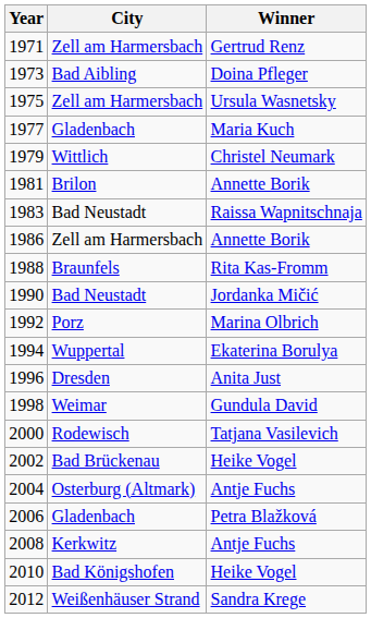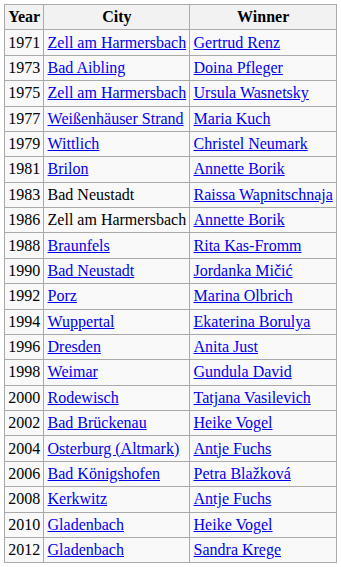 <table class="wikitable">
 <tr>
 <th>Year</th>
 <th>City</th>
 <th>Winner</th>
 </tr>
 <tr>
 <td>1971</td>
 <td><a href='#'>Zell am Harmersbach</a></td>
 <td><a href='#'>Gertrud Renz</a></td>
 </tr>
 <tr>
 <td>1973</td>
 <td><a href='#'>Bad Aibling</a></td>
 <td><a href='#'>Doina Pfleger</a></td>
 </tr>
 <tr>
 <td>1975</td>
 <td><a href='#'>Zell am Harmersbach</a></td>
 <td><a href='#'>Ursula Wasnetsky</a></td>
 </tr>
 <tr>
 <td>1977</td>
-<td><a href='#'>Gladenbach</a></td>
+<td><a href='#'>Weißenhäuser Strand</a></td>
 <td><a href='#'>Maria Kuch</a></td>
 </tr>
 <tr>
 <td>1979</td>
 <td><a href='#'>Wittlich</a></td>
 <td><a href='#'>Christel Neumark</a></td>
 </tr>
 <tr>
 <td>1981</td>
 <td><a href='#'>Brilon</a></td>
 <td><a href='#'>Annette Borik</a></td>
 </tr>
 <tr>
 <td>1983</td>
 <td>Bad Neustadt</td>
 <td><a href='#'>Raissa Wapnitschnaja</a></td>
 </tr>
 <tr>
 <td>1986</td>
 <td>Zell am Harmersbach</td>
 <td><a href='#'>Annette Borik</a></td>
 </tr>
 <tr>
 <td>1988</td>
 <td><a href='#'>Braunfels</a></td>
 <td><a href='#'>Rita Kas-Fromm</a></td>
 </tr>
 <tr>
 <td>1990</td>
 <td><a href='#'>Bad Neustadt</a></td>
 <td><a href='#'>Jordanka Mičić</a></td>
 </tr>
 <tr>
 <td>1992</td>
 <td><a href='#'>Porz</a></td>
 <td><a href='#'>Marina Olbrich</a></td>
 </tr>
 <tr>
 <td>1994</td>
 <td><a href='#'>Wuppertal</a></td>
 <td><a href='#'>Ekaterina Borulya</a></td>
 </tr>
 <tr>
 <td>1996</td>
 <td><a href='#'>Dresden</a></td>
 <td><a href='#'>Anita Just</a></td>
 </tr>
 <tr>
 <td>1998</td>
 <td><a href='#'>Weimar</a></td>
 <td><a href='#'>Gundula David</a></td>
 </tr>
 <tr>
 <td>2000</td>
 <td><a href='#'>Rodewisch</a></td>
 <td><a href='#'>Tatjana Vasilevich</a></td>
 </tr>
 <tr>
 <td>2002</td>
 <td><a href='#'>Bad Brückenau</a></td>
 <td><a href='#'>Heike Vogel</a></td>
 </tr>
 <tr>
 <td>2004</td>
 <td><a href='#'>Osterburg (Altmark)</a></td>
 <td><a href='#'>Antje Fuchs</a></td>
 </tr>
 <tr>
 <td>2006</td>
-<td><a href='#'>Gladenbach</a></td>
+<td><a href='#'>Bad Königshofen</a></td>
 <td><a href='#'>Petra Blažková</a></td>
 </tr>
 <tr>
 <td>2008</td>
 <td><a href='#'>Kerkwitz</a></td>
 <td><a href='#'>Antje Fuchs</a></td>
 </tr>
 <tr>
 <td>2010</td>
-<td><a href='#'>Bad Königshofen</a></td>
+<td><a href='#'>Gladenbach</a></td>
 <td><a href='#'>Heike Vogel</a></td>
 </tr>
 <tr>
 <td>2012</td>
-<td><a href='#'>Weißenhäuser Strand</a></td>
+<td><a href='#'>Gladenbach</a></td>
 <td><a href='#'>Sandra Krege</a></td>
 </tr>
 </table>
